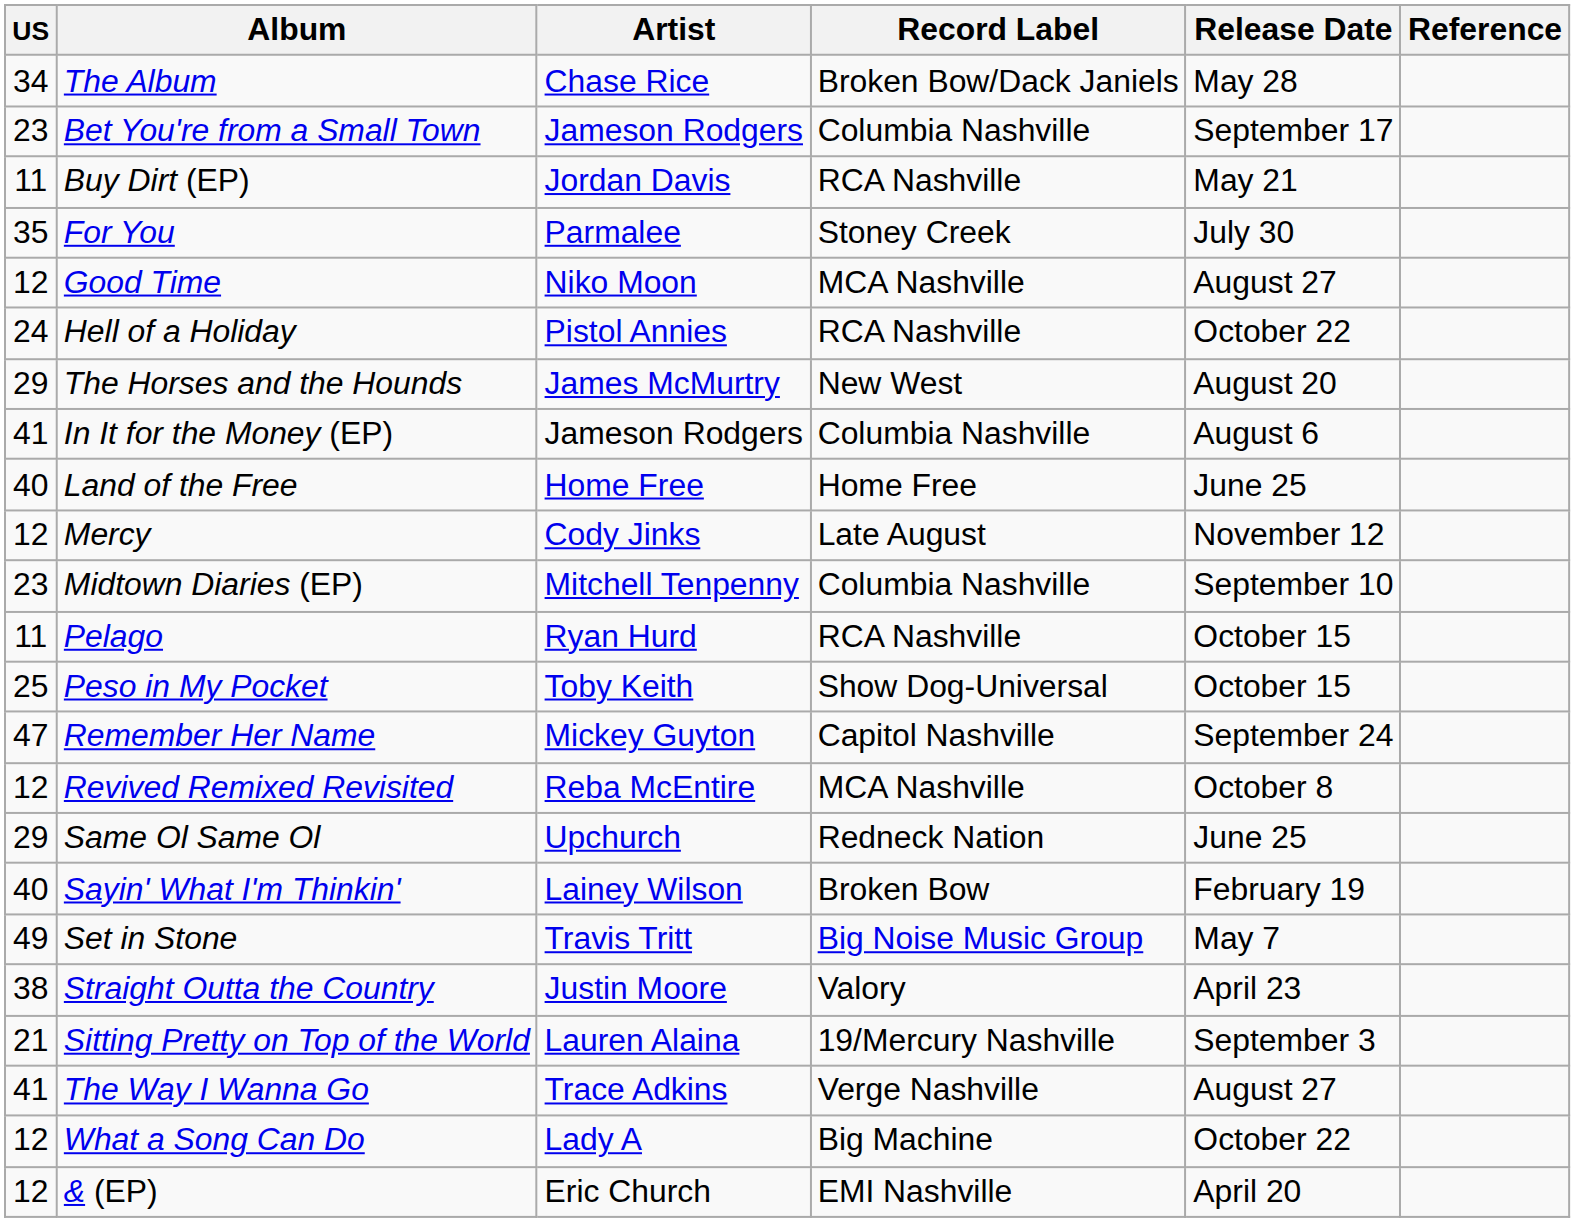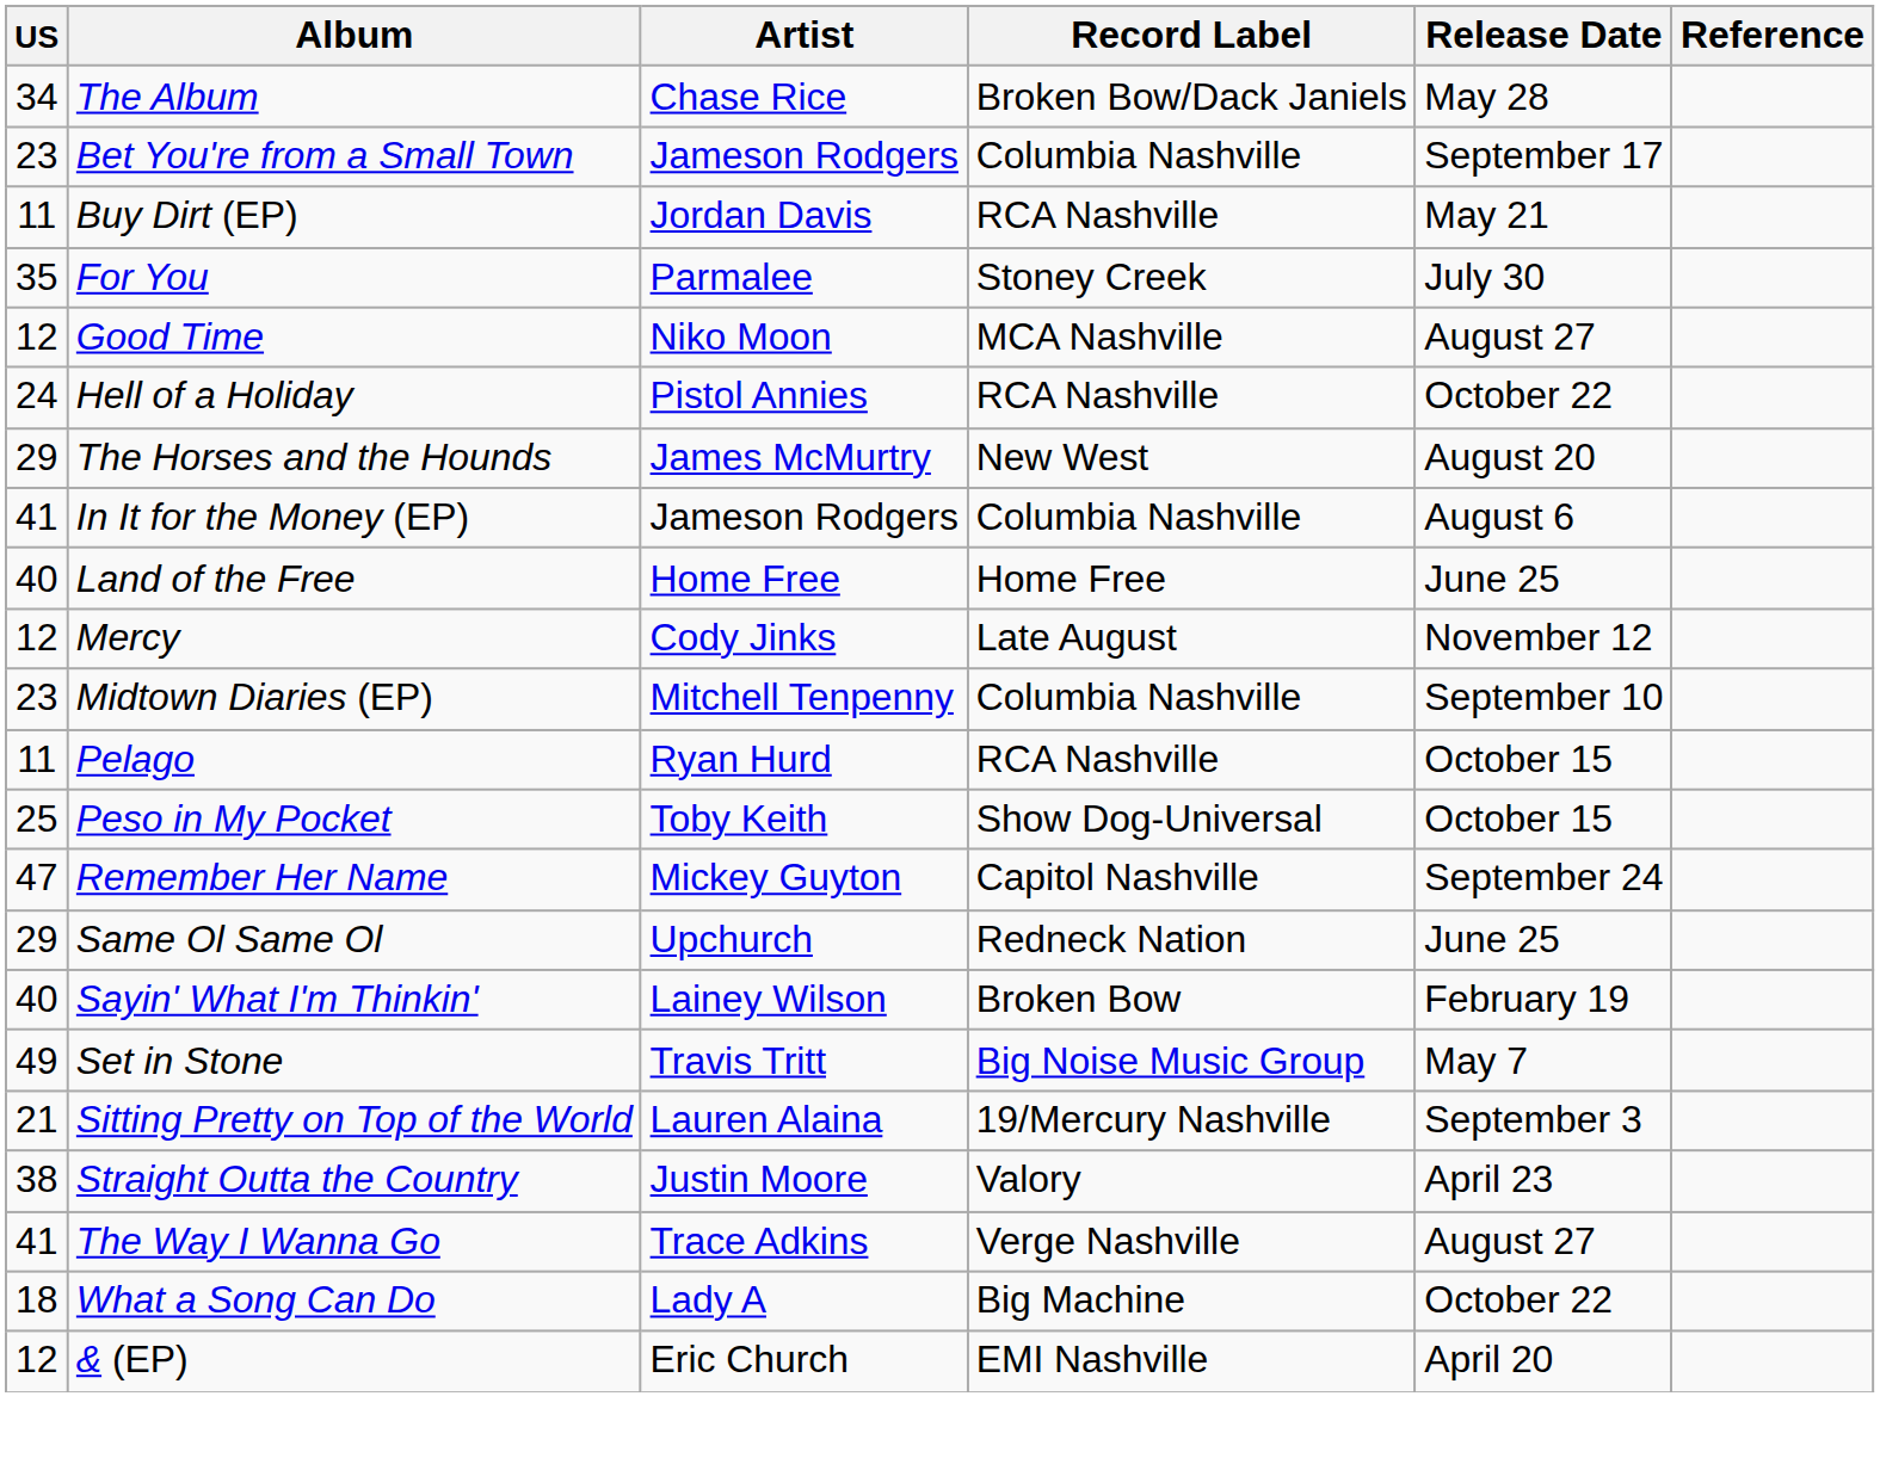 <table class="wikitable sortable">
 <tr>
 <th width=><small>US</small></th>
 <th>Album</th>
 <th>Artist</th>
 <th>Record Label</th>
 <th>Release Date</th>
 <th>Reference</th>
 </tr>
 <tr>
 <td style="text-align:center;">34</td>
 <td><em><a href='#'>The Album</a></em></td>
 <td><a href='#'>Chase Rice</a></td>
 <td>Broken Bow/Dack Janiels</td>
 <td>May 28</td>
 <td></td>
 </tr>
 <tr>
 <td style="text-align:center;">23</td>
 <td><em><a href='#'>Bet You're from a Small Town</a></em></td>
 <td><a href='#'>Jameson Rodgers</a></td>
 <td>Columbia Nashville</td>
 <td>September 17</td>
 <td></td>
 </tr>
 <tr>
 <td style="text-align:center;">11</td>
 <td><em>Buy Dirt</em> (EP)</td>
 <td><a href='#'>Jordan Davis</a></td>
 <td>RCA Nashville</td>
 <td>May 21</td>
 <td></td>
 </tr>
 <tr>
 <td style="text-align:center;">35</td>
 <td><em><a href='#'>For You</a></em></td>
 <td><a href='#'>Parmalee</a></td>
 <td>Stoney Creek</td>
 <td>July 30</td>
 <td></td>
 </tr>
 <tr>
 <td style="text-align:center;">12</td>
 <td><em><a href='#'>Good Time</a></em></td>
 <td><a href='#'>Niko Moon</a></td>
 <td>MCA Nashville</td>
 <td>August 27</td>
 <td></td>
 </tr>
 <tr>
 <td style="text-align:center;">24</td>
 <td><em>Hell of a Holiday</em></td>
 <td><a href='#'>Pistol Annies</a></td>
 <td>RCA Nashville</td>
 <td>October 22</td>
 <td></td>
 </tr>
 <tr>
 <td style="text-align:center;">29</td>
 <td><em>The Horses and the Hounds</em></td>
 <td><a href='#'>James McMurtry</a></td>
 <td>New West</td>
 <td>August 20</td>
 <td></td>
 </tr>
 <tr>
 <td style="text-align:center;">41</td>
 <td><em>In It for the Money</em> (EP)</td>
 <td>Jameson Rodgers</td>
 <td>Columbia Nashville</td>
 <td>August 6</td>
 <td></td>
 </tr>
 <tr>
 <td style="text-align:center;">40</td>
 <td><em>Land of the Free</em></td>
 <td><a href='#'>Home Free</a></td>
 <td>Home Free</td>
 <td>June 25</td>
 <td></td>
 </tr>
 <tr>
 <td style="text-align:center;">12</td>
 <td><em>Mercy</em></td>
 <td><a href='#'>Cody Jinks</a></td>
 <td>Late August</td>
 <td>November 12</td>
 <td></td>
 </tr>
 <tr>
 <td style="text-align:center;">23</td>
 <td><em>Midtown Diaries</em> (EP)</td>
 <td><a href='#'>Mitchell Tenpenny</a></td>
 <td>Columbia Nashville</td>
 <td>September 10</td>
 <td></td>
 </tr>
 <tr>
 <td style="text-align:center;">11</td>
 <td><em><a href='#'>Pelago</a></em></td>
 <td><a href='#'>Ryan Hurd</a></td>
 <td>RCA Nashville</td>
 <td>October 15</td>
 <td></td>
 </tr>
 <tr>
 <td style="text-align:center;">25</td>
 <td><em><a href='#'>Peso in My Pocket</a></em></td>
 <td><a href='#'>Toby Keith</a></td>
 <td>Show Dog-Universal</td>
 <td>October 15</td>
 <td></td>
 </tr>
 <tr>
 <td style="text-align:center;">47</td>
 <td><em><a href='#'>Remember Her Name</a></em></td>
 <td><a href='#'>Mickey Guyton</a></td>
 <td>Capitol Nashville</td>
 <td>September 24</td>
 <td></td>
 </tr>
 <tr>
-<td style="text-align:center;">12</td>
-<td><em><a href='#'>Revived Remixed Revisited</a></em></td>
-<td><a href='#'>Reba McEntire</a></td>
-<td>MCA Nashville</td>
-<td>October 8</td>
-<td></td>
-</tr>
-<tr>
 <td style="text-align:center;">29</td>
 <td><em>Same Ol Same Ol</em></td>
 <td><a href='#'>Upchurch</a></td>
 <td>Redneck Nation</td>
 <td>June 25</td>
 <td></td>
 </tr>
 <tr>
 <td style="text-align:center;">40</td>
 <td><em><a href='#'>Sayin' What I'm Thinkin'</a></em></td>
 <td><a href='#'>Lainey Wilson</a></td>
 <td>Broken Bow</td>
 <td>February 19</td>
 <td></td>
 </tr>
 <tr>
 <td style="text-align:center;">49</td>
 <td><em>Set in Stone</em></td>
 <td><a href='#'>Travis Tritt</a></td>
 <td><a href='#'>Big Noise Music Group</a></td>
 <td>May 7</td>
 <td></td>
 </tr>
 <tr>
+<td style="text-align:center;">21</td>
+<td><em><a href='#'>Sitting Pretty on Top of the World</a></em></td>
+<td><a href='#'>Lauren Alaina</a></td>
+<td>19/Mercury Nashville</td>
+<td>September 3</td>
+<td></td>
+</tr>
+<tr>
 <td style="text-align:center;">38</td>
 <td><em><a href='#'>Straight Outta the Country</a></em></td>
 <td><a href='#'>Justin Moore</a></td>
 <td>Valory</td>
 <td>April 23</td>
-<td></td>
-</tr>
-<tr>
-<td style="text-align:center;">21</td>
-<td><em><a href='#'>Sitting Pretty on Top of the World</a></em></td>
-<td><a href='#'>Lauren Alaina</a></td>
-<td>19/Mercury Nashville</td>
-<td>September 3</td>
 <td></td>
 </tr>
 <tr>
 <td style="text-align:center;">41</td>
 <td><em><a href='#'>The Way I Wanna Go</a></em></td>
 <td><a href='#'>Trace Adkins</a></td>
 <td>Verge Nashville</td>
 <td>August 27</td>
 <td></td>
 </tr>
 <tr>
-<td style="text-align:center;">12</td>
+<td style="text-align:center;">18</td>
 <td><em><a href='#'>What a Song Can Do</a></em></td>
 <td><a href='#'>Lady A</a></td>
 <td>Big Machine</td>
 <td>October 22</td>
 <td></td>
 </tr>
 <tr>
 <td style="text-align:center;">12</td>
 <td><em><a href='#'>&</a></em> (EP)</td>
 <td>Eric Church</td>
 <td>EMI Nashville</td>
 <td>April 20</td>
 <td></td>
 </tr>
 </table>
